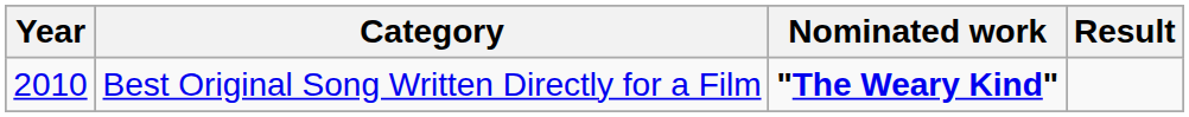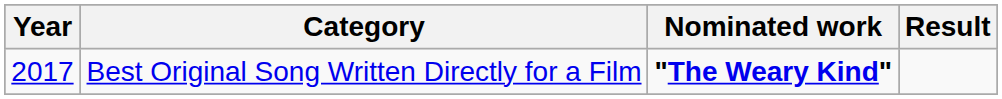 <table class="wikitable plainrowheaders" style="text-align:center;">
 <tr>
 <th>Year</th>
 <th>Category</th>
 <th>Nominated work</th>
 <th>Result</th>
 </tr>
 <tr>
-<td><a href='#'>2010</a></td>
+<td><a href='#'>2017</a></td>
 <td><a href='#'>Best Original Song Written Directly for a Film</a></td>
 <td><strong>"<a href='#'>The Weary Kind</a>" </strong></td>
 <td></td>
 </tr>
 </table>
